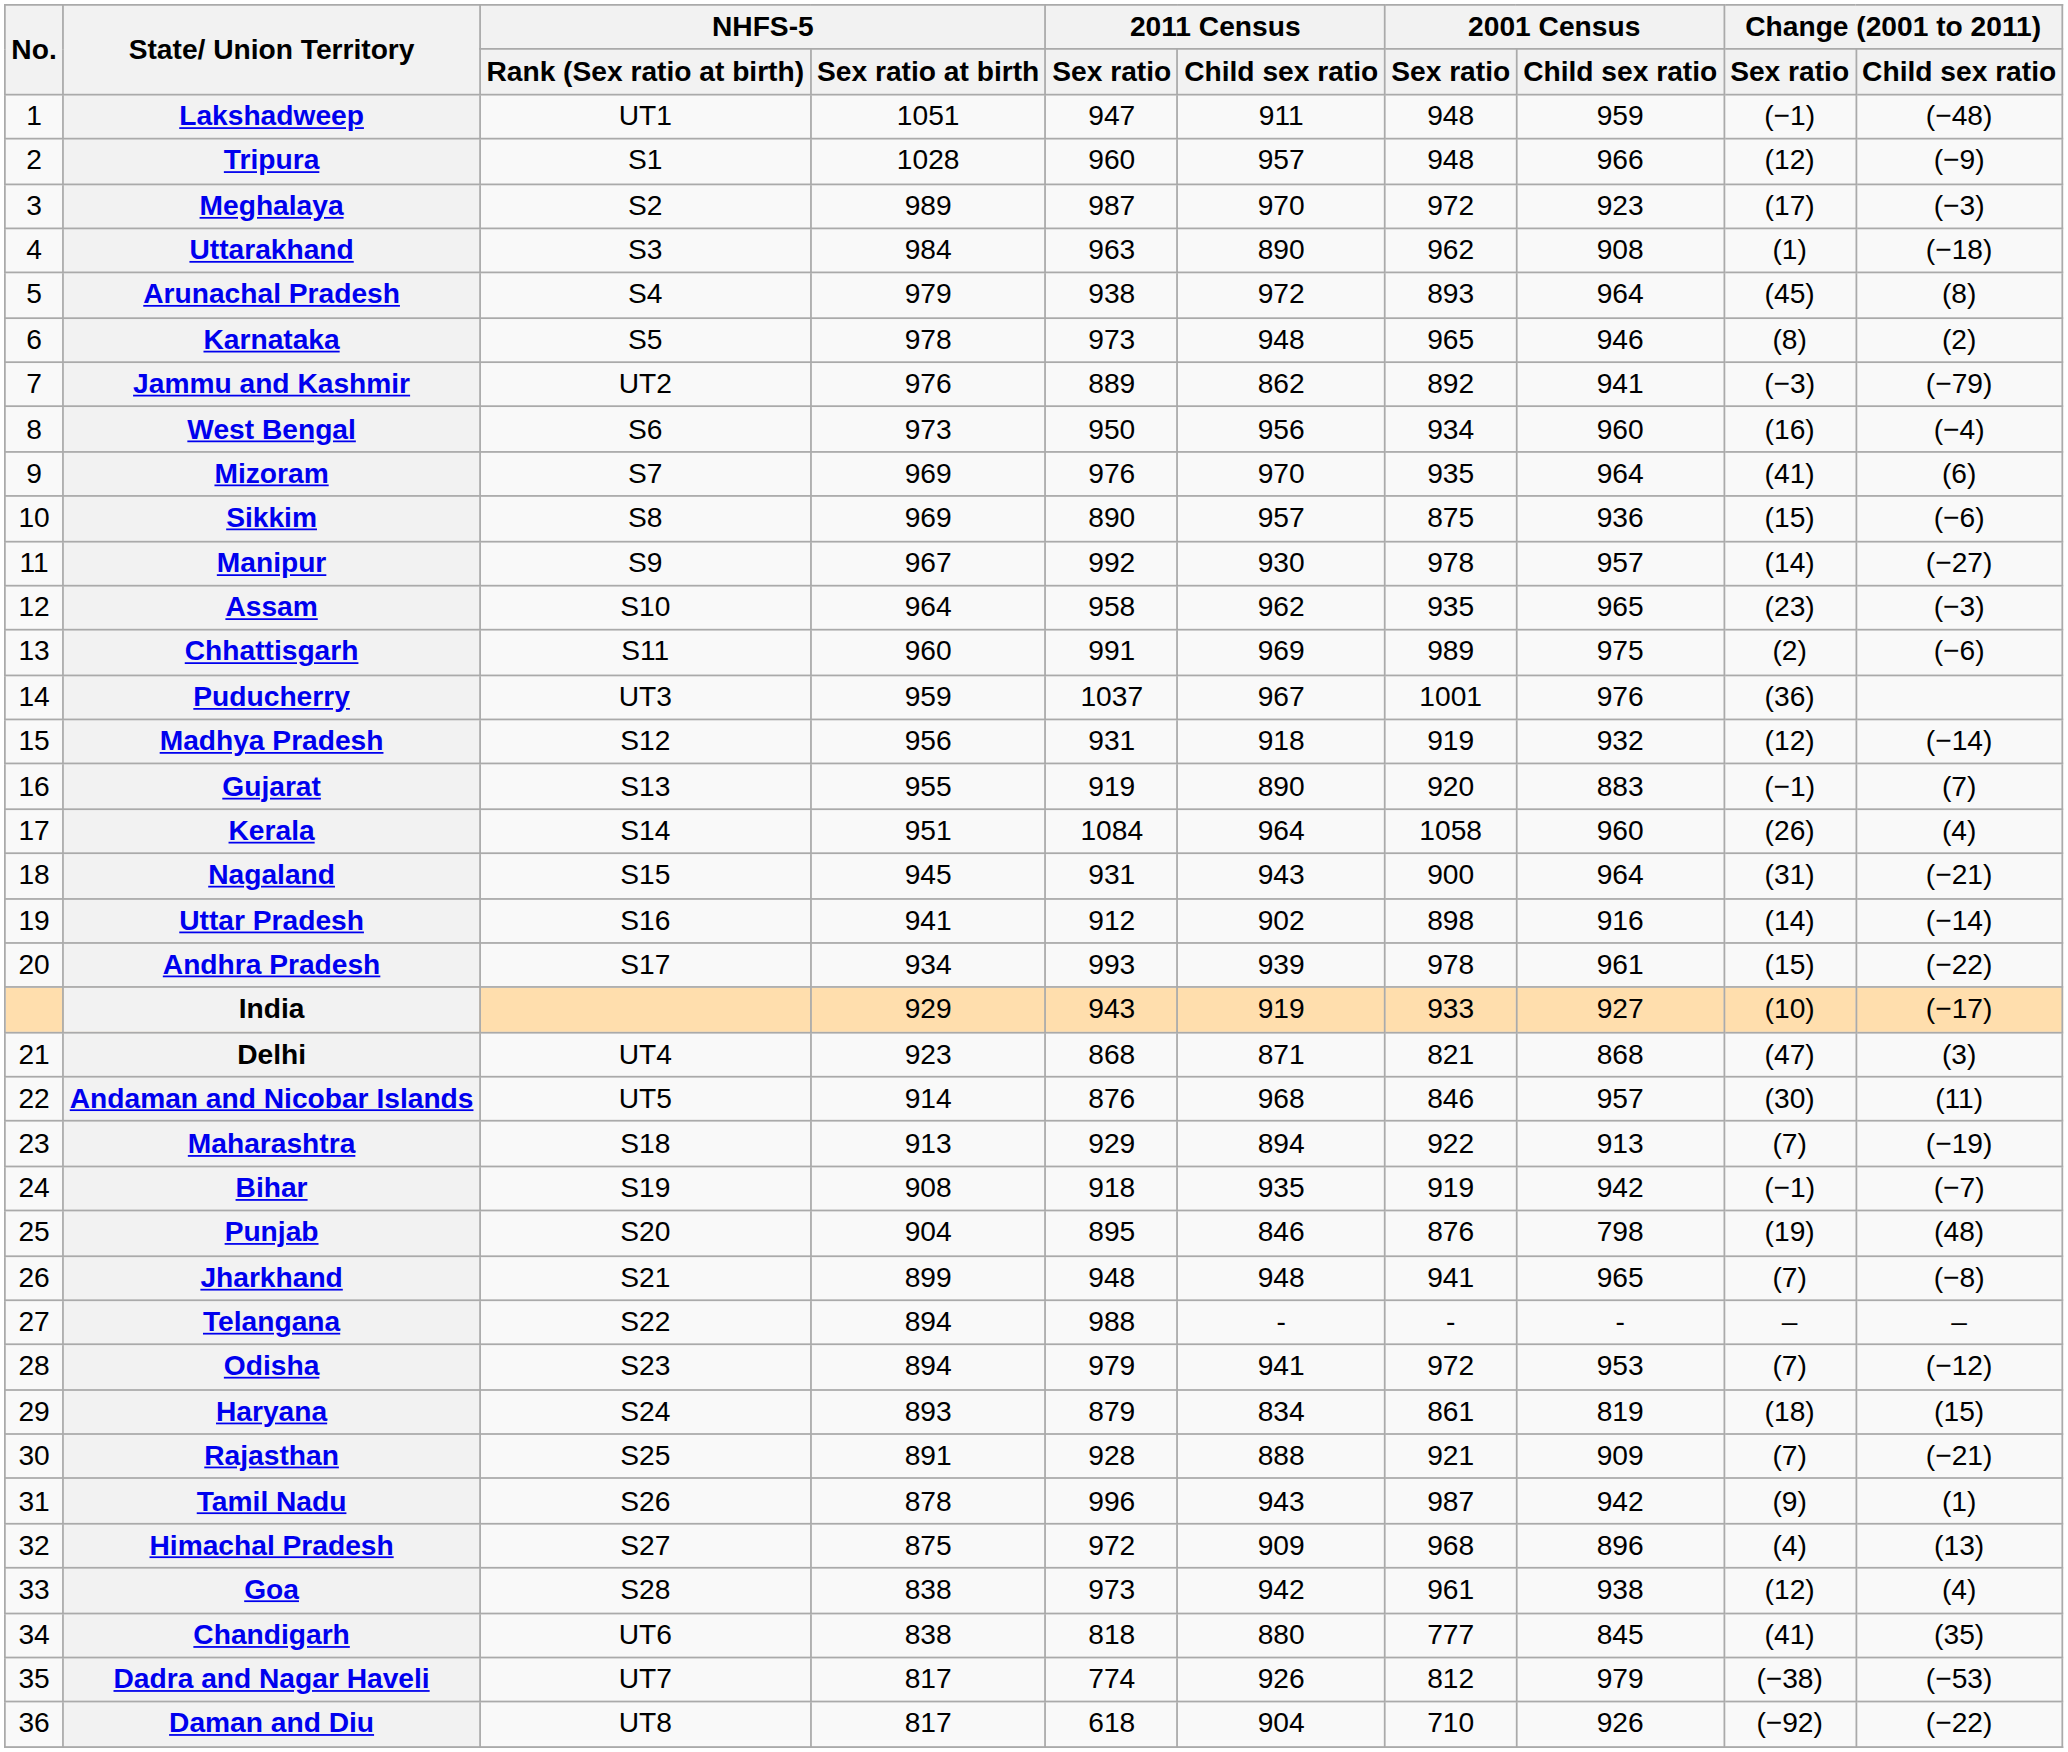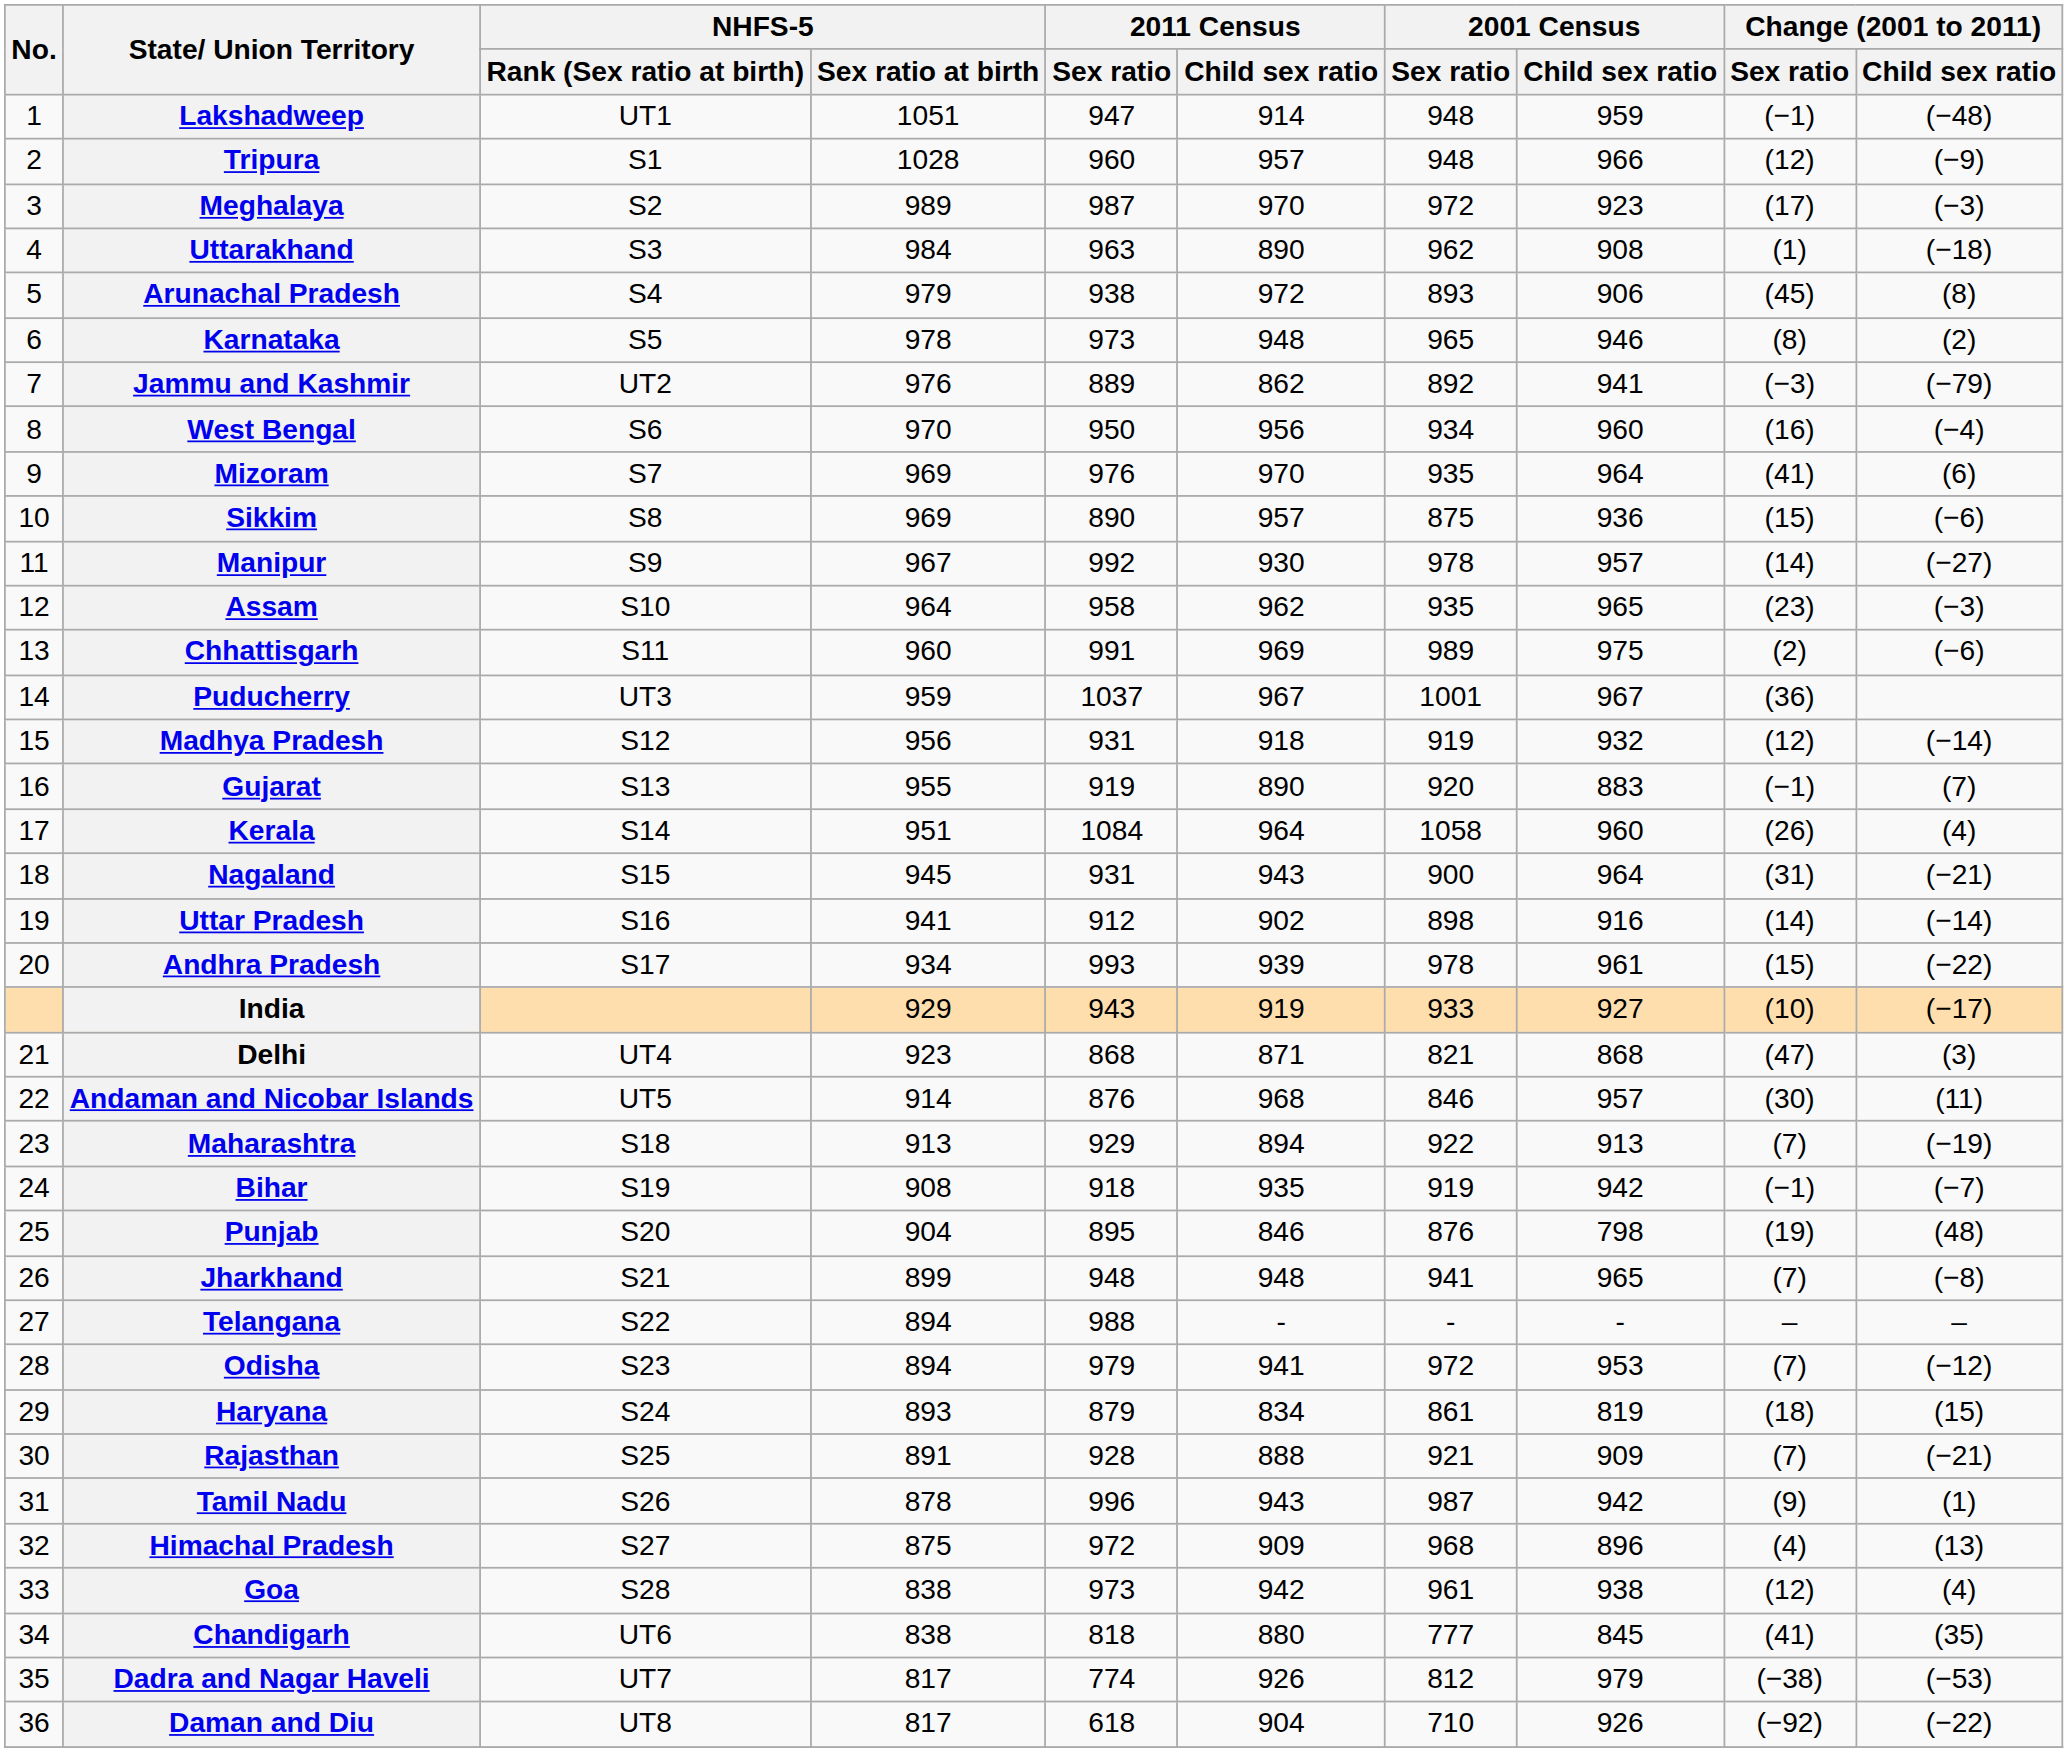 <table class="wikitable sortable" style="text-align: center">
 <tr>
 <th rowspan="2">No.</th>
 <th rowspan="2">State/ Union Territory</th>
 <th colspan="2">NHFS-5</th>
 <th colspan="2">2011 Census</th>
 <th colspan="2">2001 Census</th>
 <th colspan="2">Change (2001 to 2011)</th>
 </tr>
 <tr>
 <th>Rank (Sex ratio at birth)</th>
 <th>Sex ratio at birth</th>
 <th>Sex ratio</th>
 <th>Child sex ratio</th>
 <th>Sex ratio</th>
 <th>Child sex ratio</th>
 <th>Sex ratio</th>
 <th>Child sex ratio</th>
 </tr>
 <tr>
 <td>1</td>
 <th><a href='#'>Lakshadweep</a></th>
 <td>UT1</td>
 <td>1051</td>
 <td>947</td>
-<td>911</td>
+<td>914</td>
 <td>948</td>
 <td>959</td>
 <td> (−1)</td>
 <td> (−48)</td>
 </tr>
 <tr>
 <td>2</td>
 <th><a href='#'>Tripura</a></th>
 <td>S1</td>
 <td>1028</td>
 <td>960</td>
 <td>957</td>
 <td>948</td>
 <td>966</td>
 <td> (12)</td>
 <td> (−9)</td>
 </tr>
 <tr>
 <td>3</td>
 <th><a href='#'>Meghalaya</a></th>
 <td>S2</td>
 <td>989</td>
 <td>987</td>
 <td>970</td>
 <td>972</td>
 <td>923</td>
 <td> (17)</td>
 <td> (−3)</td>
 </tr>
 <tr>
 <td>4</td>
 <th><a href='#'>Uttarakhand</a></th>
 <td>S3</td>
 <td>984</td>
 <td>963</td>
 <td>890</td>
 <td>962</td>
 <td>908</td>
 <td> (1)</td>
 <td> (−18)</td>
 </tr>
 <tr>
 <td>5</td>
 <th><a href='#'>Arunachal Pradesh</a></th>
 <td>S4</td>
 <td>979</td>
 <td>938</td>
 <td>972</td>
 <td>893</td>
-<td>964</td>
+<td>906</td>
 <td> (45)</td>
 <td> (8)</td>
 </tr>
 <tr>
 <td>6</td>
 <th><a href='#'>Karnataka</a></th>
 <td>S5</td>
 <td>978</td>
 <td>973</td>
 <td>948</td>
 <td>965</td>
 <td>946</td>
 <td> (8)</td>
 <td> (2)</td>
 </tr>
 <tr>
 <td>7</td>
 <th><a href='#'>Jammu and Kashmir</a></th>
 <td>UT2</td>
 <td>976</td>
 <td>889</td>
 <td>862</td>
 <td>892</td>
 <td>941</td>
 <td> (−3)</td>
 <td> (−79)</td>
 </tr>
 <tr>
 <td>8</td>
 <th><a href='#'>West Bengal</a></th>
 <td>S6</td>
-<td>973</td>
+<td>970</td>
 <td>950</td>
 <td>956</td>
 <td>934</td>
 <td>960</td>
 <td> (16)</td>
 <td> (−4)</td>
 </tr>
 <tr>
 <td>9</td>
 <th><a href='#'>Mizoram</a></th>
 <td>S7</td>
 <td>969</td>
 <td>976</td>
 <td>970</td>
 <td>935</td>
 <td>964</td>
 <td> (41)</td>
 <td> (6)</td>
 </tr>
 <tr>
 <td>10</td>
 <th><a href='#'>Sikkim</a></th>
 <td>S8</td>
 <td>969</td>
 <td>890</td>
 <td>957</td>
 <td>875</td>
 <td>936</td>
 <td> (15)</td>
 <td> (−6)</td>
 </tr>
 <tr>
 <td>11</td>
 <th><a href='#'>Manipur</a></th>
 <td>S9</td>
 <td>967</td>
 <td>992</td>
 <td>930</td>
 <td>978</td>
 <td>957</td>
 <td> (14)</td>
 <td> (−27)</td>
 </tr>
 <tr>
 <td>12</td>
 <th><a href='#'>Assam</a></th>
 <td>S10</td>
 <td>964</td>
 <td>958</td>
 <td>962</td>
 <td>935</td>
 <td>965</td>
 <td> (23)</td>
 <td> (−3)</td>
 </tr>
 <tr>
 <td>13</td>
 <th><a href='#'>Chhattisgarh</a></th>
 <td>S11</td>
 <td>960</td>
 <td>991</td>
 <td>969</td>
 <td>989</td>
 <td>975</td>
 <td> (2)</td>
 <td> (−6)</td>
 </tr>
 <tr>
 <td>14</td>
 <th><a href='#'>Puducherry</a></th>
 <td>UT3</td>
 <td>959</td>
 <td>1037</td>
 <td>967</td>
 <td>1001</td>
-<td>976</td>
+<td>967</td>
 <td> (36)</td>
 <td></td>
 </tr>
 <tr>
 <td>15</td>
 <th><a href='#'>Madhya Pradesh</a></th>
 <td>S12</td>
 <td>956</td>
 <td>931</td>
 <td>918</td>
 <td>919</td>
 <td>932</td>
 <td> (12)</td>
 <td> (−14)</td>
 </tr>
 <tr>
 <td>16</td>
 <th><a href='#'>Gujarat</a></th>
 <td>S13</td>
 <td>955</td>
 <td>919</td>
 <td>890</td>
 <td>920</td>
 <td>883</td>
 <td> (−1)</td>
 <td> (7)</td>
 </tr>
 <tr>
 <td>17</td>
 <th><a href='#'>Kerala</a></th>
 <td>S14</td>
 <td>951</td>
 <td>1084</td>
 <td>964</td>
 <td>1058</td>
 <td>960</td>
 <td> (26)</td>
 <td> (4)</td>
 </tr>
 <tr>
 <td>18</td>
 <th><a href='#'>Nagaland</a></th>
 <td>S15</td>
 <td>945</td>
 <td>931</td>
 <td>943</td>
 <td>900</td>
 <td>964</td>
 <td> (31)</td>
 <td> (−21)</td>
 </tr>
 <tr>
 <td>19</td>
 <th><a href='#'>Uttar Pradesh</a></th>
 <td>S16</td>
 <td>941</td>
 <td>912</td>
 <td>902</td>
 <td>898</td>
 <td>916</td>
 <td> (14)</td>
 <td> (−14)</td>
 </tr>
 <tr>
 <td>20</td>
 <th><a href='#'>Andhra Pradesh</a></th>
 <td>S17</td>
 <td>934</td>
 <td>993</td>
 <td>939</td>
 <td>978</td>
 <td>961</td>
 <td> (15)</td>
 <td> (−22)</td>
 </tr>
 <tr bgcolor="#ffdead">
 <td></td>
 <th>India</th>
 <td></td>
 <td>929</td>
 <td>943</td>
 <td>919</td>
 <td>933</td>
 <td>927</td>
 <td> (10)</td>
 <td> (−17)</td>
 </tr>
 <tr>
 <td>21</td>
 <th>Delhi</th>
 <td>UT4</td>
 <td>923</td>
 <td>868</td>
 <td>871</td>
 <td>821</td>
 <td>868</td>
 <td> (47)</td>
 <td> (3)</td>
 </tr>
 <tr>
 <td>22</td>
 <th><a href='#'>Andaman and Nicobar Islands</a></th>
 <td>UT5</td>
 <td>914</td>
 <td>876</td>
 <td>968</td>
 <td>846</td>
 <td>957</td>
 <td> (30)</td>
 <td> (11)</td>
 </tr>
 <tr>
 <td>23</td>
 <th><a href='#'>Maharashtra</a></th>
 <td>S18</td>
 <td>913</td>
 <td>929</td>
 <td>894</td>
 <td>922</td>
 <td>913</td>
 <td> (7)</td>
 <td> (−19)</td>
 </tr>
 <tr>
 <td>24</td>
 <th><a href='#'>Bihar</a></th>
 <td>S19</td>
 <td>908</td>
 <td>918</td>
 <td>935</td>
 <td>919</td>
 <td>942</td>
 <td> (−1)</td>
 <td> (−7)</td>
 </tr>
 <tr>
 <td>25</td>
 <th><a href='#'>Punjab</a></th>
 <td>S20</td>
 <td>904</td>
 <td>895</td>
 <td>846</td>
 <td>876</td>
 <td>798</td>
 <td> (19)</td>
 <td> (48)</td>
 </tr>
 <tr>
 <td>26</td>
 <th><a href='#'>Jharkhand</a></th>
 <td>S21</td>
 <td>899</td>
 <td>948</td>
 <td>948</td>
 <td>941</td>
 <td>965</td>
 <td> (7)</td>
 <td> (−8)</td>
 </tr>
 <tr>
 <td>27</td>
 <th><a href='#'>Telangana</a></th>
 <td>S22</td>
 <td>894</td>
 <td>988</td>
 <td>-</td>
 <td>-</td>
 <td>-</td>
 <td>–</td>
 <td>–</td>
 </tr>
 <tr>
 <td>28</td>
 <th><a href='#'>Odisha</a></th>
 <td>S23</td>
 <td>894</td>
 <td>979</td>
 <td>941</td>
 <td>972</td>
 <td>953</td>
 <td> (7)</td>
 <td> (−12)</td>
 </tr>
 <tr>
 <td>29</td>
 <th><a href='#'>Haryana</a></th>
 <td>S24</td>
 <td>893</td>
 <td>879</td>
 <td>834</td>
 <td>861</td>
 <td>819</td>
 <td> (18)</td>
 <td> (15)</td>
 </tr>
 <tr>
 <td>30</td>
 <th><a href='#'>Rajasthan</a></th>
 <td>S25</td>
 <td>891</td>
 <td>928</td>
 <td>888</td>
 <td>921</td>
 <td>909</td>
 <td> (7)</td>
 <td> (−21)</td>
 </tr>
 <tr>
 <td>31</td>
 <th><a href='#'>Tamil Nadu</a></th>
 <td>S26</td>
 <td>878</td>
 <td>996</td>
 <td>943</td>
 <td>987</td>
 <td>942</td>
 <td> (9)</td>
 <td> (1)</td>
 </tr>
 <tr>
 <td>32</td>
 <th><a href='#'>Himachal Pradesh</a></th>
 <td>S27</td>
 <td>875</td>
 <td>972</td>
 <td>909</td>
 <td>968</td>
 <td>896</td>
 <td> (4)</td>
 <td> (13)</td>
 </tr>
 <tr>
 <td>33</td>
 <th><a href='#'>Goa</a></th>
 <td>S28</td>
 <td>838</td>
 <td>973</td>
 <td>942</td>
 <td>961</td>
 <td>938</td>
 <td> (12)</td>
 <td> (4)</td>
 </tr>
 <tr>
 <td>34</td>
 <th><a href='#'>Chandigarh</a></th>
 <td>UT6</td>
 <td>838</td>
 <td>818</td>
 <td>880</td>
 <td>777</td>
 <td>845</td>
 <td> (41)</td>
 <td> (35)</td>
 </tr>
 <tr>
 <td>35</td>
 <th><a href='#'>Dadra and Nagar Haveli</a></th>
 <td>UT7</td>
 <td>817</td>
 <td>774</td>
 <td>926</td>
 <td>812</td>
 <td>979</td>
 <td> (−38)</td>
 <td> (−53)</td>
 </tr>
 <tr>
 <td>36</td>
 <th><a href='#'>Daman and Diu</a></th>
 <td>UT8</td>
 <td>817</td>
 <td>618</td>
 <td>904</td>
 <td>710</td>
 <td>926</td>
 <td> (−92)</td>
 <td> (−22)</td>
 </tr>
 <tr>
 </tr>
 </table>
